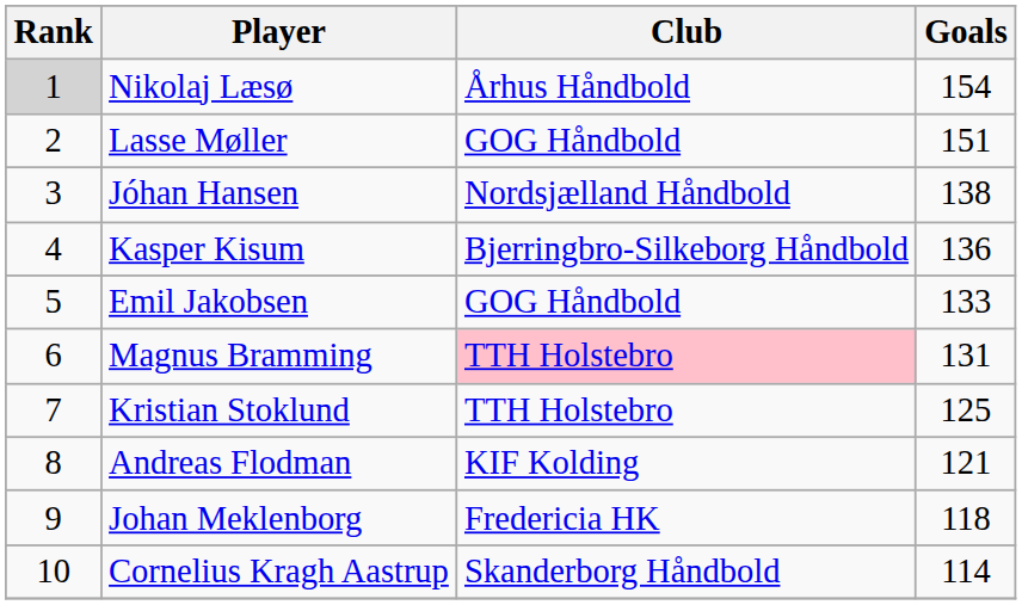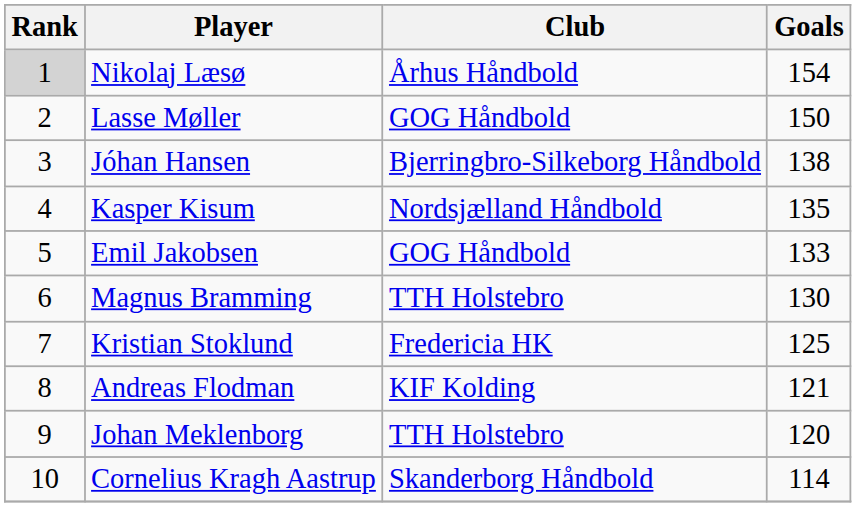 <table class="wikitable sortable" style="text-align:center">
 <tr>
 <th>Rank</th>
 <th>Player</th>
 <th>Club</th>
 <th>Goals</th>
 </tr>
 <tr>
 <td style="background: lightgrey;">1</td>
 <td style="text-align:left"> <a href='#'>Nikolaj Læsø</a></td>
 <td style="text-align:left"><a href='#'>Århus Håndbold</a></td>
 <td>154</td>
 </tr>
 <tr>
 <td>2</td>
 <td style="text-align:left"> <a href='#'>Lasse Møller</a></td>
 <td style="text-align:left"><a href='#'>GOG Håndbold</a></td>
-<td>151</td>
+<td>150</td>
 </tr>
 <tr>
 <td>3</td>
 <td style="text-align:left"> <a href='#'>Jóhan Hansen</a></td>
-<td style="text-align:left"><a href='#'>Nordsjælland Håndbold</a></td>
+<td style="text-align:left"><a href='#'>Bjerringbro-Silkeborg Håndbold</a></td>
 <td>138</td>
 </tr>
 <tr>
 <td>4</td>
 <td style="text-align:left"> <a href='#'>Kasper Kisum</a></td>
-<td style="text-align:left"><a href='#'>Bjerringbro-Silkeborg Håndbold</a></td>
-<td>136</td>
+<td style="text-align:left"><a href='#'>Nordsjælland Håndbold</a></td>
+<td>135</td>
 </tr>
 <tr>
 <td>5</td>
 <td style="text-align:left"> <a href='#'>Emil Jakobsen</a></td>
 <td style="text-align:left"><a href='#'>GOG Håndbold</a></td>
 <td>133</td>
 </tr>
 <tr>
 <td>6</td>
 <td style="text-align:left"> <a href='#'>Magnus Bramming</a></td>
-<td style="background: pink; text-align:left"><a href='#'>TTH Holstebro</a></td>
-<td>131</td>
+<td style="text-align:left"><a href='#'>TTH Holstebro</a></td>
+<td>130</td>
 </tr>
 <tr>
 <td>7</td>
 <td style="text-align:left"> <a href='#'>Kristian Stoklund</a></td>
-<td style="text-align:left"><a href='#'>TTH Holstebro</a></td>
+<td style="text-align:left"><a href='#'>Fredericia HK</a></td>
 <td>125</td>
 </tr>
 <tr>
 <td>8</td>
 <td style="text-align:left"> <a href='#'>Andreas Flodman</a></td>
 <td style="text-align:left"><a href='#'>KIF Kolding</a></td>
 <td>121</td>
 </tr>
 <tr>
 <td>9</td>
 <td style="text-align:left"> <a href='#'>Johan Meklenborg</a></td>
-<td style="text-align:left"><a href='#'>Fredericia HK</a></td>
-<td>118</td>
+<td style="text-align:left"><a href='#'>TTH Holstebro</a></td>
+<td>120</td>
 </tr>
 <tr>
 <td>10</td>
 <td style="text-align:left"> <a href='#'>Cornelius Kragh Aastrup</a></td>
 <td style="text-align:left"><a href='#'>Skanderborg Håndbold</a></td>
 <td>114</td>
 </tr>
 <tr>
 </tr>
 </table>
